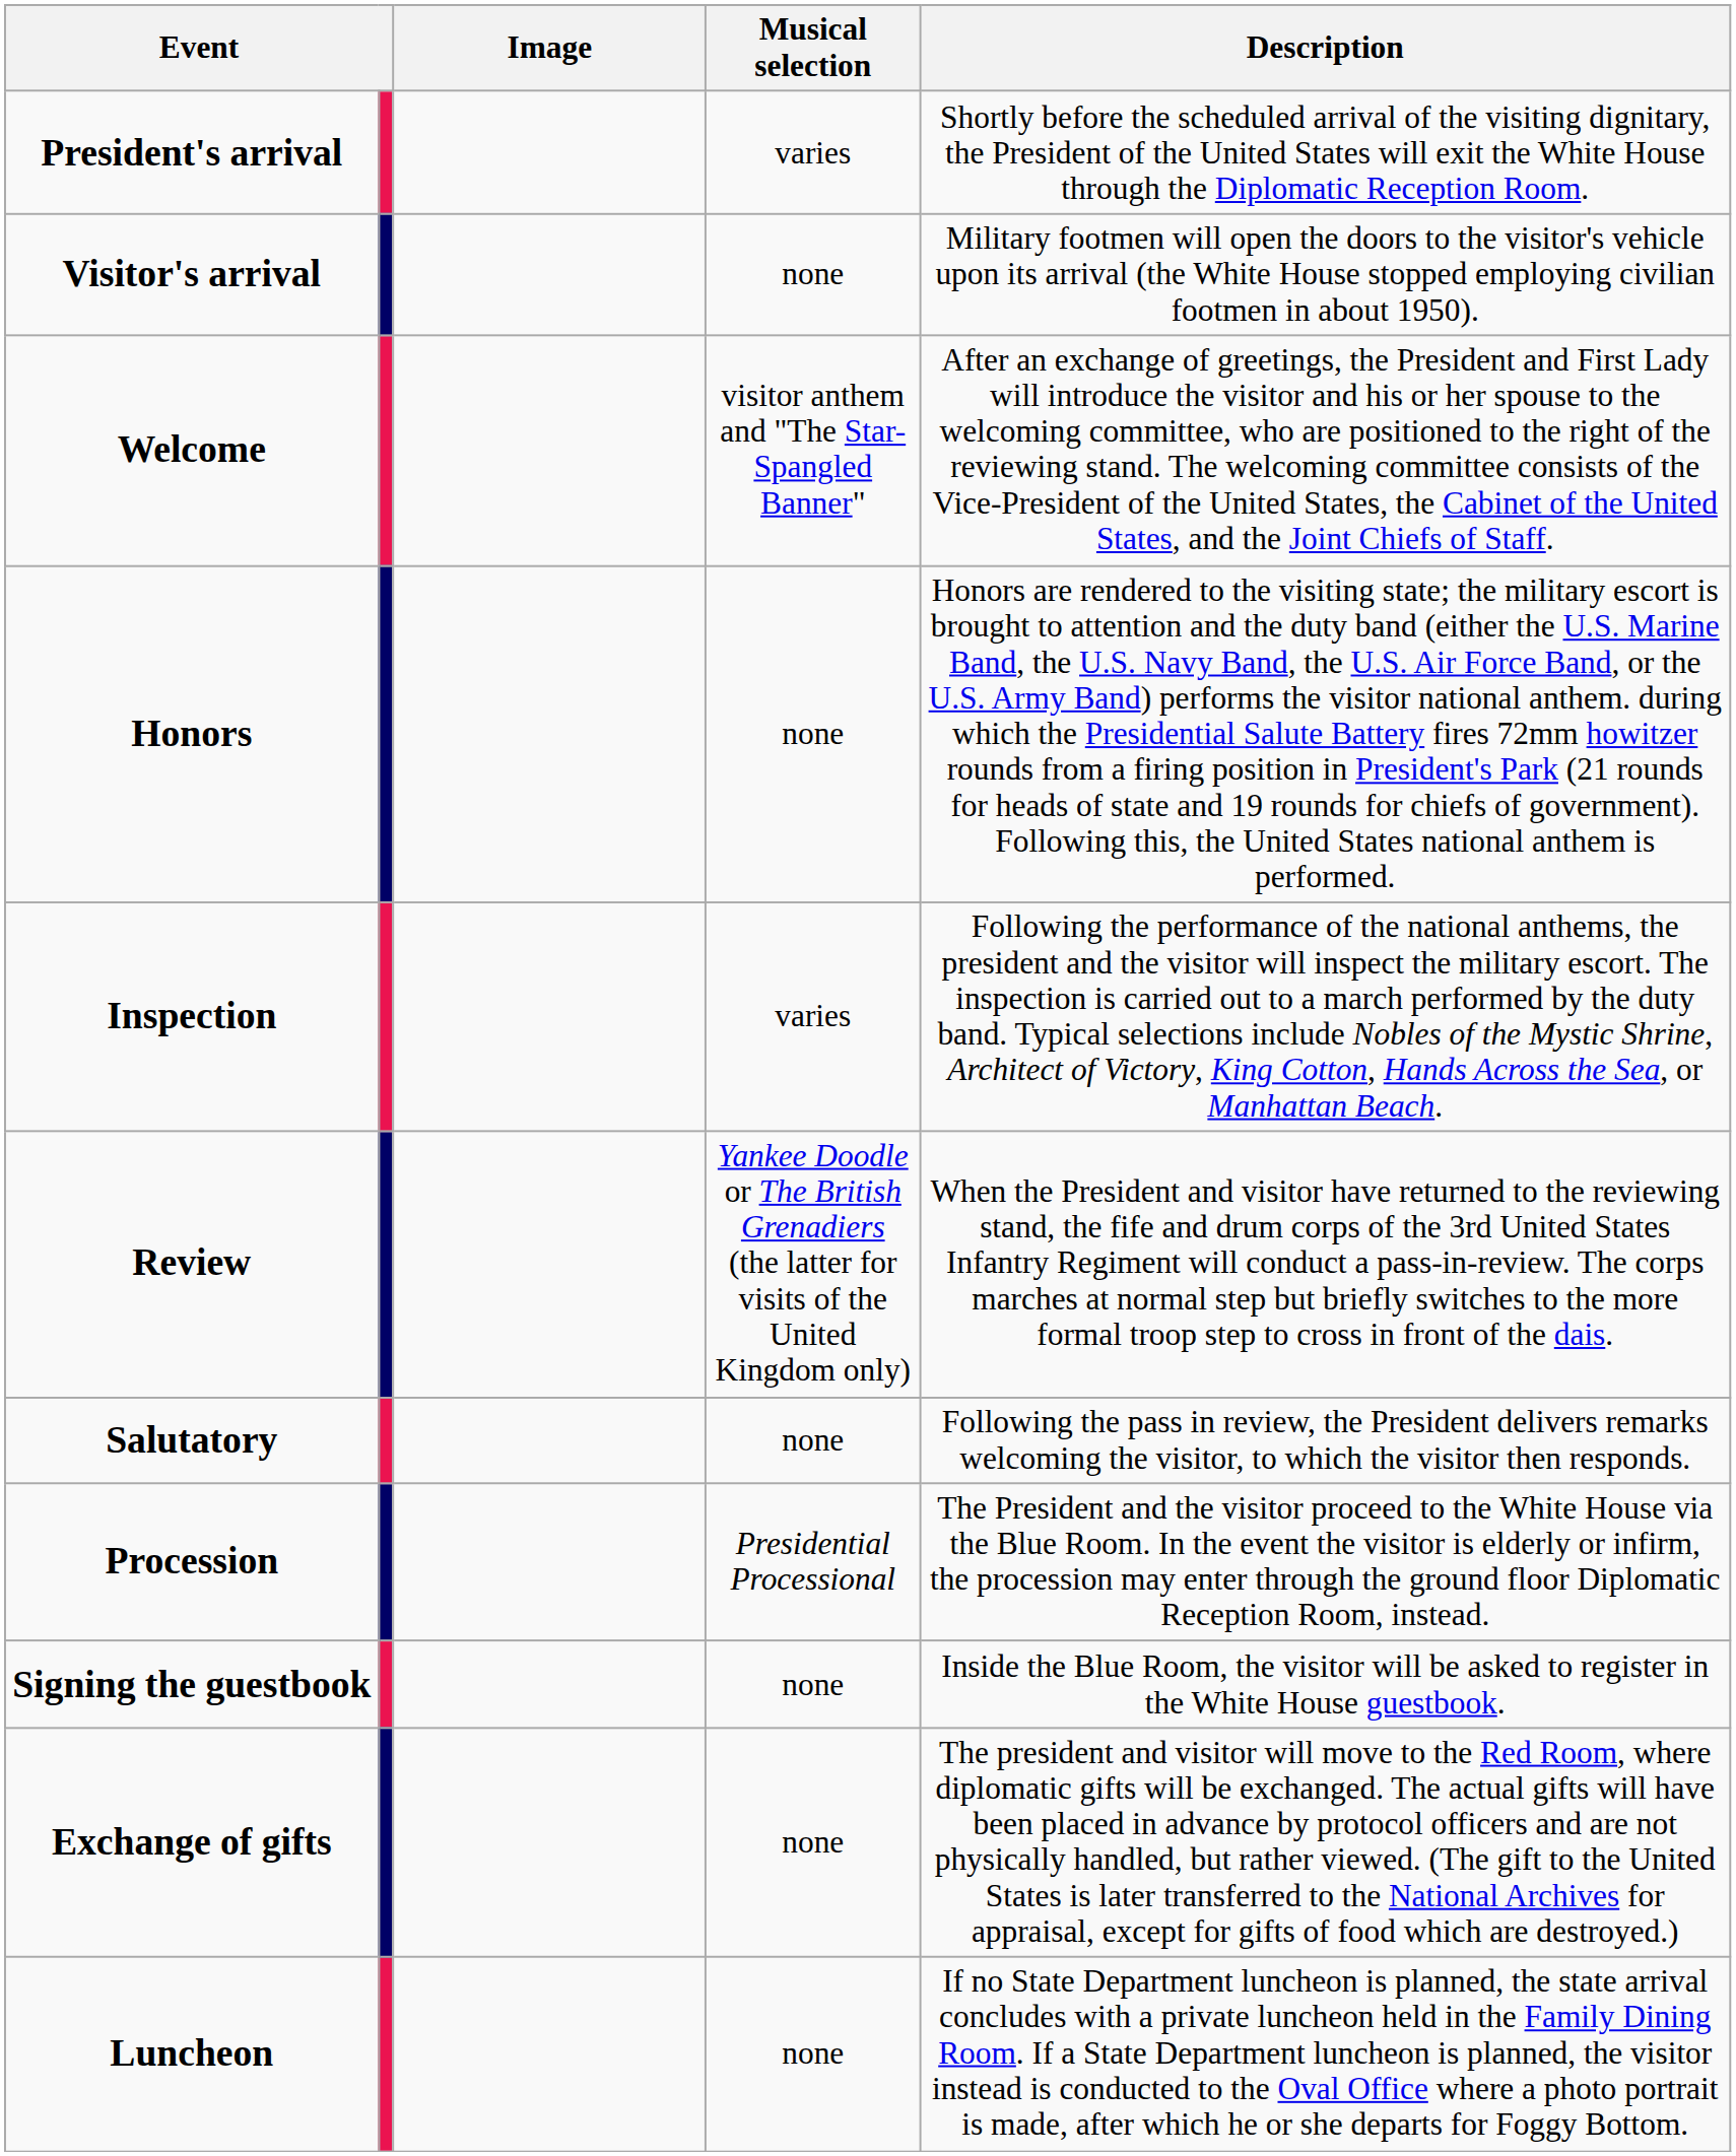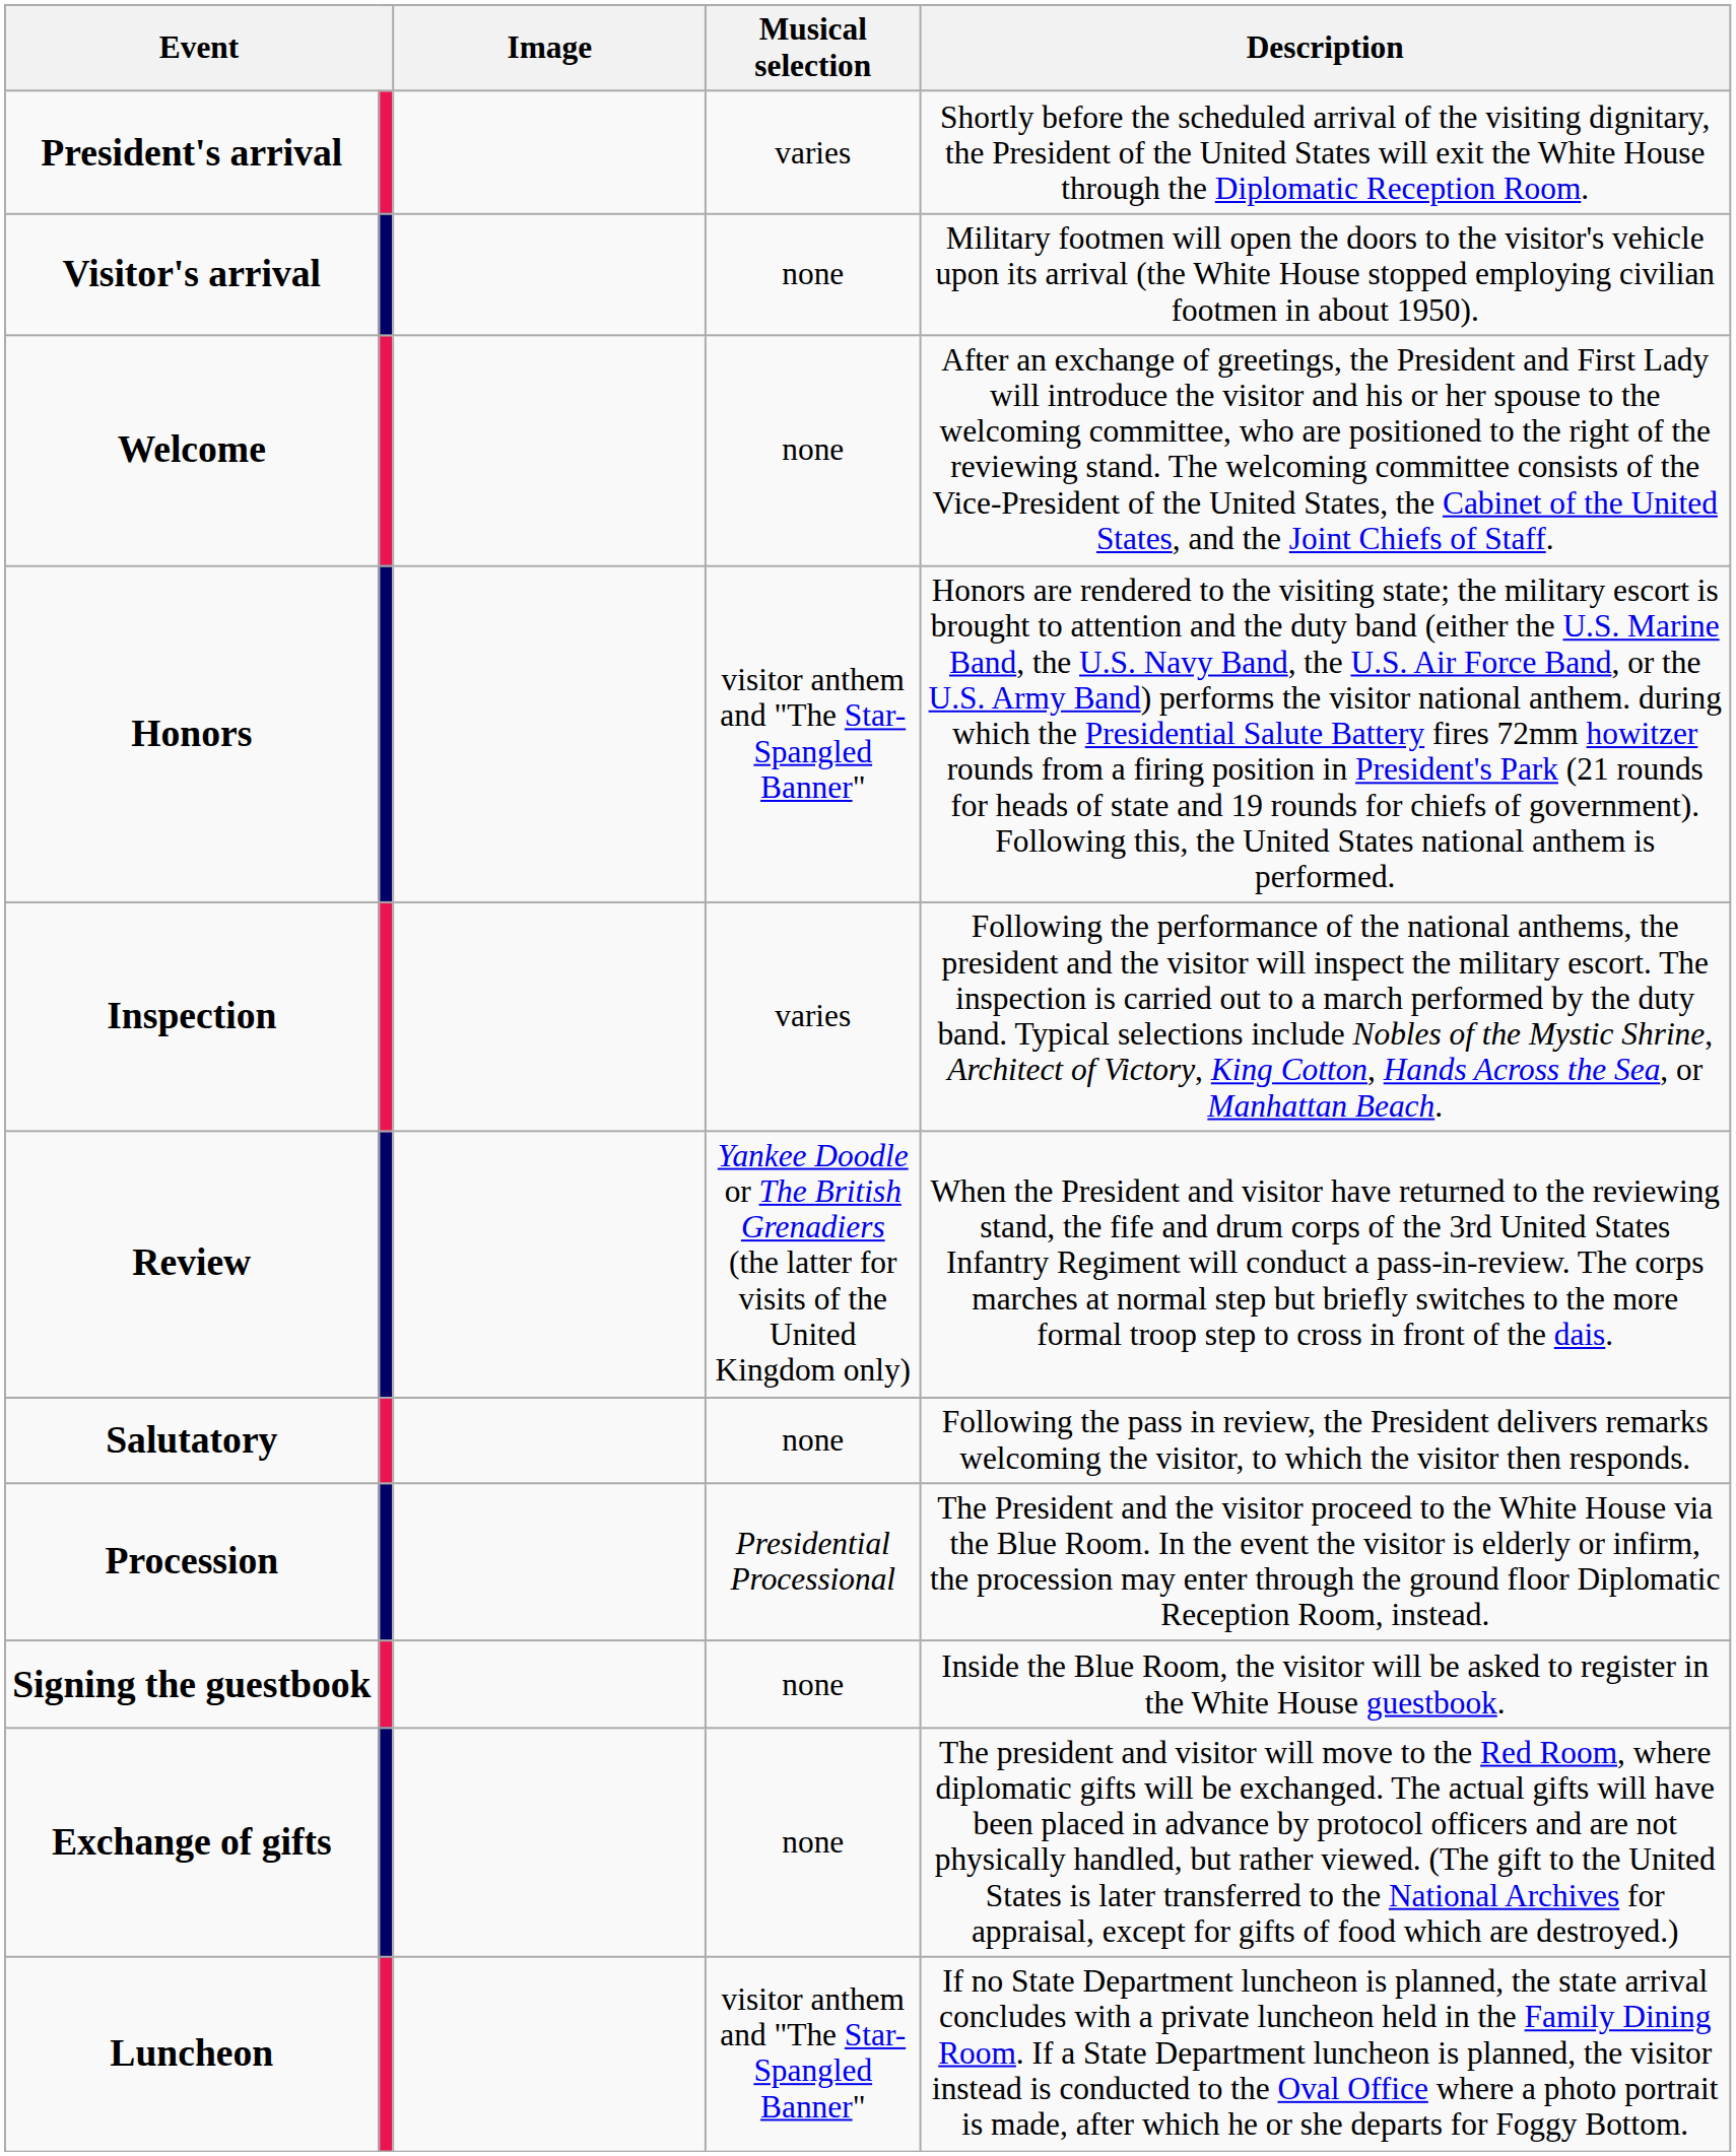 <table class="wikitable sortable" style="text-align:center;">
 <tr>
 <th colspan=2 class="unsortable">Event</th>
 <th style="width:150px;"  class="unsortable">Image</th>
 <th style="width:100px;"  class="unsortable">Musical selection</th>
 <th style="width:400px;"data-sort-type="date" class="unsortable">Description<br></th>
 </tr>
 <tr>
 <td data-sort-value="President's arrival"><big><strong>President's arrival</strong></big></td>
 <td style="background:#EB1350;"></td>
 <td></td>
 <td>varies</td>
 <td data-sort-value="0">Shortly before the scheduled arrival of the visiting dignitary, the President of the United States will exit the White House through the <a href='#'>Diplomatic Reception Room</a>.</td>
 </tr>
 <tr>
 <td data-sort-value="Visitor's arrival"><big><strong>Visitor's arrival</strong></big></td>
 <td style="background:#000066;"></td>
 <td></td>
 <td>none</td>
 <td data-sort-value="0">Military footmen will open the doors to the visitor's vehicle upon its arrival (the White House stopped employing civilian footmen in about 1950).</td>
 </tr>
 <tr>
 <td data-sort-value="Welcome"><big><strong>Welcome</strong></big></td>
 <td style="background:#EB1350;"></td>
 <td></td>
-<td>visitor anthem and "The <a href='#'>Star-Spangled Banner</a>"</td>
+<td>none</td>
 <td data-sort-value="0">After an exchange of greetings, the President and First Lady will introduce the visitor and his or her spouse to the welcoming committee, who are positioned to the right of the reviewing stand. The welcoming committee consists of the Vice-President of the United States, the <a href='#'>Cabinet of the United States</a>, and the <a href='#'>Joint Chiefs of Staff</a>.</td>
 </tr>
 <tr>
 <td data-sort-value="Honors"><big><strong>Honors</strong></big></td>
 <td style="background:#000066;"></td>
 <td></td>
-<td>none</td>
+<td>visitor anthem and "The <a href='#'>Star-Spangled Banner</a>"</td>
 <td data-sort-value="0">Honors are rendered to the visiting state; the military escort is brought to attention and the duty band (either the <a href='#'>U.S. Marine Band</a>, the <a href='#'>U.S. Navy Band</a>, the <a href='#'>U.S. Air Force Band</a>, or the <a href='#'>U.S. Army Band</a>) performs the visitor national anthem. during which the <a href='#'>Presidential Salute Battery</a> fires 72mm <a href='#'>howitzer</a> rounds from a firing position in <a href='#'>President's Park</a> (21 rounds for heads of state and 19 rounds for chiefs of government). Following this, the United States national anthem is performed.</td>
 </tr>
 <tr>
 <td data-sort-value="Inspection"><big><strong>Inspection</strong></big></td>
 <td style="background:#EB1350;"></td>
 <td></td>
 <td>varies</td>
 <td data-sort-value="0">Following the performance of the national anthems, the president and the visitor will inspect the military escort. The inspection is carried out to a march performed by the duty band. Typical selections include <em>Nobles of the Mystic Shrine</em>, <em>Architect of Victory</em>, <em><a href='#'>King Cotton</a></em>, <em><a href='#'>Hands Across the Sea</a></em>, or <em><a href='#'>Manhattan Beach</a></em>.</td>
 </tr>
 <tr>
 <td data-sort-value="Review"><big><strong>Review</strong></big></td>
 <td style="background:#000066;"></td>
 <td></td>
 <td><em><a href='#'>Yankee Doodle</a></em> or <em><a href='#'>The British Grenadiers</a></em> (the latter for visits of the United Kingdom only)</td>
 <td data-sort-value="0">When the President and visitor have returned to the reviewing stand, the fife and drum corps of the 3rd United States Infantry Regiment will conduct a pass-in-review. The corps marches at normal step but briefly switches to the more formal troop step to cross in front of the <a href='#'>dais</a>.</td>
 </tr>
 <tr>
 <td data-sort-value="Salutatory"><big><strong>Salutatory</strong></big></td>
 <td style="background:#EB1350;"></td>
 <td></td>
 <td>none</td>
 <td data-sort-value="0">Following the pass in review, the President delivers remarks welcoming the visitor, to which the visitor then responds.</td>
 </tr>
 <tr>
 <td data-sort-value="Procession "><big><strong>Procession </strong></big></td>
 <td style="background:#000066;"></td>
 <td></td>
 <td><em>Presidential Processional</em></td>
 <td data-sort-value="0">The President and the visitor proceed to the White House via the Blue  Room. In the event the visitor is elderly or infirm, the procession may enter through the ground floor Diplomatic Reception Room, instead.</td>
 </tr>
 <tr>
 <td data-sort-value="Signing the Guestbook"><big><strong>Signing the guestbook</strong></big></td>
 <td style="background:#EB1350;"></td>
 <td></td>
 <td>none</td>
 <td data-sort-value="0">Inside the Blue Room, the visitor will be asked to register in the White House <a href='#'>guestbook</a>.</td>
 </tr>
 <tr>
 <td data-sort-value="Exchange of gifts"><big><strong>Exchange of gifts</strong></big></td>
 <td style="background:#000066;"></td>
 <td></td>
 <td>none</td>
 <td data-sort-value="0">The president and visitor will move to the <a href='#'>Red Room</a>, where diplomatic gifts will be exchanged. The actual gifts will have been placed in advance by protocol officers and are not physically handled, but rather viewed. (The gift to the United States is later transferred to the <a href='#'>National Archives</a> for appraisal, except for gifts of food which are destroyed.)</td>
 </tr>
 <tr>
 <td data-sort-value="Luncheon"><big><strong>Luncheon</strong></big></td>
 <td style="background:#EB1350;"></td>
 <td></td>
-<td>none</td>
+<td>visitor anthem and "The <a href='#'>Star-Spangled Banner</a>"</td>
 <td data-sort-value="0">If no State Department luncheon is planned, the state arrival concludes with a private luncheon held in the <a href='#'>Family Dining Room</a>. If a State Department luncheon is planned, the visitor instead is conducted to the <a href='#'>Oval Office</a> where a photo portrait is made, after which he or she departs for Foggy Bottom.</td>
 </tr>
 <tr>
 </tr>
 </table>
